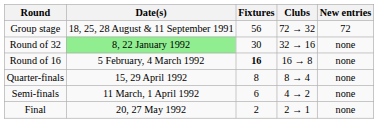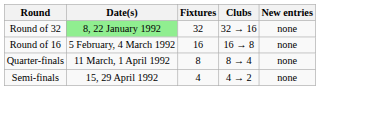 <table class="wikitable" style="text-align:center">
 <tr>
 <th>Round</th>
 <th>Date(s)</th>
 <th>Fixtures</th>
 <th>Clubs</th>
 <th>New entries</th>
 </tr>
 <tr>
-<td>Group stage</td>
-<td>18, 25, 28 August & 11 September 1991</td>
-<td>56</td>
-<td>72 → 32</td>
-<td>72</td>
-</tr>
-<tr>
 <td>Round of 32</td>
 <td style="background: lightgreen;">8, 22 January 1992</td>
-<td>30</td>
+<td>32</td>
 <td>32 → 16</td>
 <td>none</td>
 </tr>
 <tr>
 <td>Round of 16</td>
 <td>5 February, 4 March 1992</td>
-<td><strong>16</strong></td>
+<td>16</td>
 <td>16 → 8</td>
 <td>none</td>
 </tr>
 <tr>
 <td>Quarter-finals</td>
-<td>15, 29 April 1992</td>
+<td>11 March, 1 April 1992</td>
 <td>8</td>
 <td>8 → 4</td>
 <td>none</td>
 </tr>
 <tr>
 <td>Semi-finals</td>
-<td>11 March, 1 April 1992</td>
-<td>6</td>
+<td>15, 29 April 1992</td>
+<td>4</td>
 <td>4 → 2</td>
 <td>none</td>
 </tr>
-<tr>
-<td>Final</td>
-<td>20, 27 May 1992</td>
-<td>2</td>
-<td>2 → 1</td>
-<td>none</td>
-</tr>
 </table>
